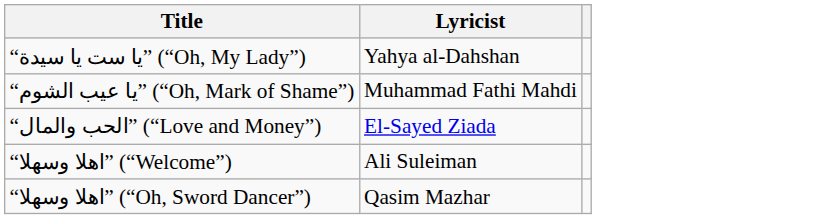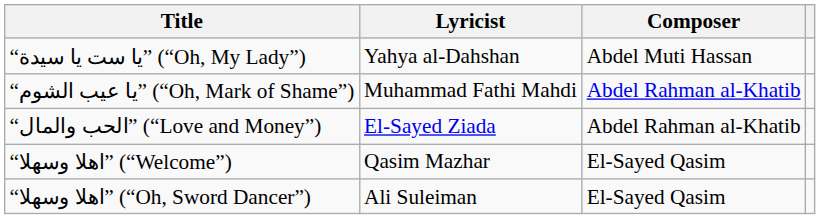 <table class="wikitable">
 <tr>
 <th>Title</th>
 <th>Lyricist</th>
+<th>Composer</th>
 <th></th>
 </tr>
 <tr>
 <td>“يا ست يا سيدة” (“Oh, My Lady”)</td>
 <td>Yahya al-Dahshan</td>
+<td>Abdel Muti Hassan</td>
 <td></td>
 </tr>
 <tr>
 <td>“يا عيب الشوم” (“Oh, Mark of Shame”)</td>
 <td>Muhammad Fathi Mahdi</td>
+<td><a href='#'>Abdel Rahman al-Khatib</a></td>
 <td></td>
 </tr>
 <tr>
 <td>“الحب والمال” (“Love and Money”)</td>
 <td><a href='#'>El-Sayed Ziada</a></td>
+<td>Abdel Rahman al-Khatib</td>
 <td></td>
 </tr>
 <tr>
 <td>“اهلا وسهلا” (“Welcome”)</td>
-<td>Ali Suleiman</td>
+<td>Qasim Mazhar</td>
+<td>El-Sayed Qasim</td>
 <td></td>
 </tr>
 <tr>
 <td>“اهلا وسهلا” (“Oh, Sword Dancer”)</td>
-<td>Qasim Mazhar</td>
+<td>Ali Suleiman</td>
+<td>El-Sayed Qasim</td>
 <td></td>
 </tr>
 </table>
